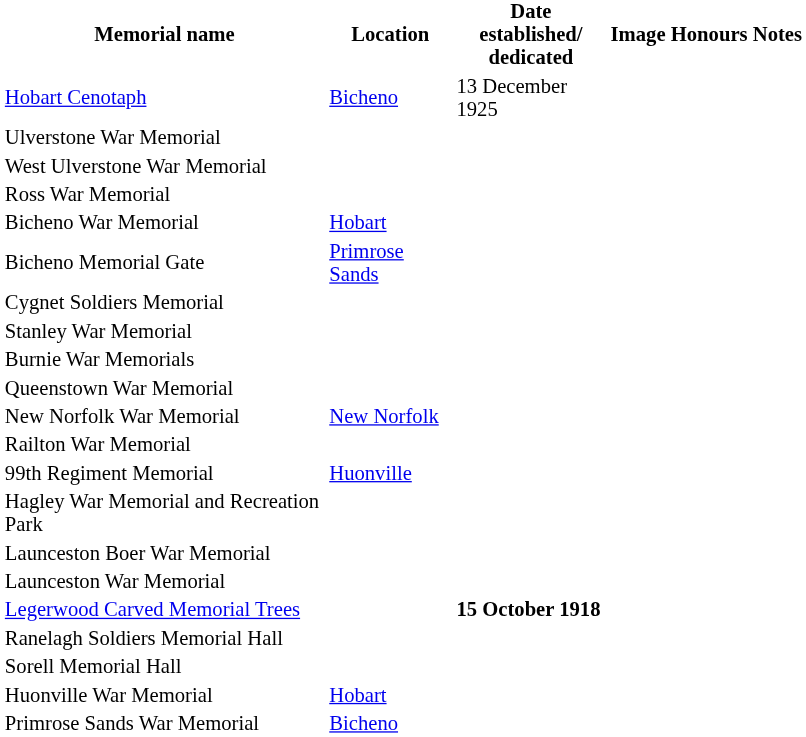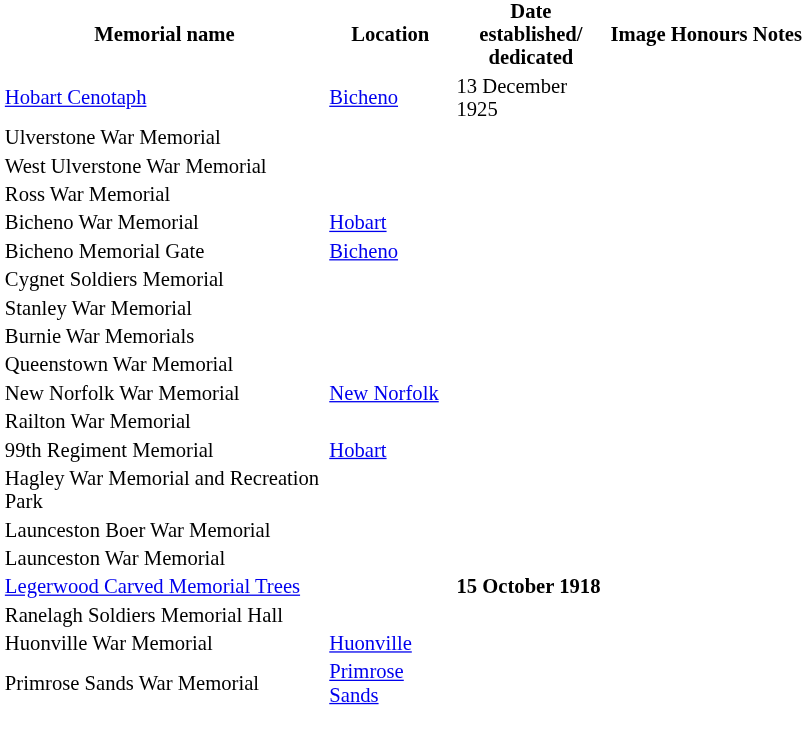 <table>
 <tr>
 <th>Memorial name</th>
 <th>Location</th>
 <th>Date established/<br>dedicated</th>
 <th>Image</th>
 <th>Honours</th>
 <th>Notes</th>
 </tr>
 <tr>
 <td><a href='#'>Hobart Cenotaph</a></td>
 <td><a href='#'>Bicheno</a></td>
 <td>13 December 1925</td>
 <td></td>
 <td></td>
 <td></td>
 </tr>
 <tr>
 <td>Ulverstone War Memorial</td>
 <td></td>
 <td></td>
 <td></td>
 <td></td>
 <td></td>
 </tr>
 <tr>
 <td>West Ulverstone War Memorial</td>
 <td></td>
 <td></td>
 <td></td>
 <td></td>
 <td></td>
 </tr>
 <tr>
 <td>Ross War Memorial</td>
 <td></td>
 <td></td>
 <td></td>
 <td></td>
 <td></td>
 </tr>
 <tr>
 <td>Bicheno War Memorial</td>
 <td><a href='#'>Hobart</a></td>
 <td></td>
 <td></td>
 <td></td>
 <td></td>
 </tr>
 <tr>
 <td>Bicheno Memorial Gate</td>
-<td><a href='#'>Primrose Sands</a></td>
+<td><a href='#'>Bicheno</a></td>
 <td></td>
 <td></td>
 <td></td>
 <td></td>
 </tr>
 <tr>
 <td>Cygnet Soldiers Memorial</td>
 <td></td>
 <td></td>
 <td></td>
 <td></td>
 <td></td>
 </tr>
 <tr>
 <td>Stanley War Memorial</td>
 <td></td>
 <td></td>
 <td></td>
 <td></td>
 <td></td>
 </tr>
 <tr>
 <td>Burnie War Memorials</td>
 <td></td>
 <td></td>
 <td></td>
 <td></td>
 <td></td>
 </tr>
 <tr>
 <td>Queenstown War Memorial</td>
 <td></td>
 <td></td>
 <td></td>
 <td></td>
 <td></td>
 </tr>
 <tr>
 <td>New Norfolk War Memorial</td>
 <td><a href='#'>New Norfolk</a></td>
 <td></td>
 <td></td>
 <td></td>
 <td></td>
 </tr>
 <tr>
 <td>Railton War Memorial</td>
 <td></td>
 <td></td>
 <td></td>
 <td></td>
 <td></td>
 </tr>
 <tr>
 <td>99th Regiment Memorial</td>
-<td><a href='#'>Huonville</a></td>
+<td><a href='#'>Hobart</a></td>
 <td></td>
 <td></td>
 <td></td>
 <td></td>
 </tr>
 <tr>
 <td>Hagley War Memorial and Recreation Park</td>
 <td></td>
 <td></td>
 <td></td>
 <td></td>
 <td></td>
 </tr>
 <tr>
 <td>Launceston Boer War Memorial</td>
 <td></td>
 <td></td>
 <td></td>
 <td></td>
 <td></td>
 </tr>
 <tr>
 <td>Launceston War Memorial</td>
 <td></td>
 <td></td>
 <td></td>
 <td></td>
 <td></td>
 </tr>
 <tr>
 <td><a href='#'>Legerwood Carved Memorial Trees</a></td>
 <td></td>
 <td><strong>15 October 1918</strong></td>
 <td></td>
 <td></td>
 <td></td>
 </tr>
 <tr>
 <td>Ranelagh Soldiers Memorial Hall</td>
 <td></td>
 <td></td>
 <td></td>
 <td></td>
 <td></td>
 </tr>
 <tr>
-<td>Sorell Memorial Hall</td>
-<td></td>
-<td></td>
-<td></td>
-<td></td>
-<td></td>
-</tr>
-<tr>
 <td>Huonville War Memorial</td>
-<td><a href='#'>Hobart</a></td>
+<td><a href='#'>Huonville</a></td>
 <td></td>
 <td></td>
 <td></td>
 <td></td>
 </tr>
 <tr>
 <td>Primrose Sands War Memorial</td>
-<td><a href='#'>Bicheno</a></td>
+<td><a href='#'>Primrose Sands</a></td>
 <td></td>
 <td></td>
 <td></td>
 <td></td>
 </tr>
 </table>
